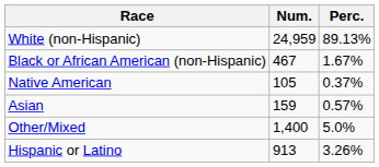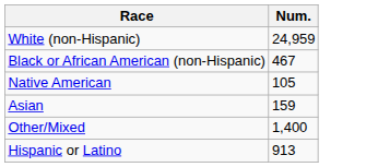 <table class="wikitable">
 <tr>
 <th>Race</th>
 <th>Num.</th>
-<th>Perc.</th>
 </tr>
 <tr>
 <td><a href='#'>White</a> (non-Hispanic)</td>
 <td>24,959</td>
-<td>89.13%</td>
 </tr>
 <tr>
 <td><a href='#'>Black or African American</a> (non-Hispanic)</td>
 <td>467</td>
-<td>1.67%</td>
 </tr>
 <tr>
 <td><a href='#'>Native American</a></td>
 <td>105</td>
-<td>0.37%</td>
 </tr>
 <tr>
 <td><a href='#'>Asian</a></td>
 <td>159</td>
-<td>0.57%</td>
 </tr>
 <tr>
 <td><a href='#'>Other/Mixed</a></td>
 <td>1,400</td>
-<td>5.0%</td>
 </tr>
 <tr>
 <td><a href='#'>Hispanic</a> or <a href='#'>Latino</a></td>
 <td>913</td>
-<td>3.26%</td>
 </tr>
 </table>
